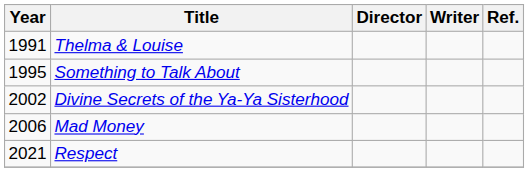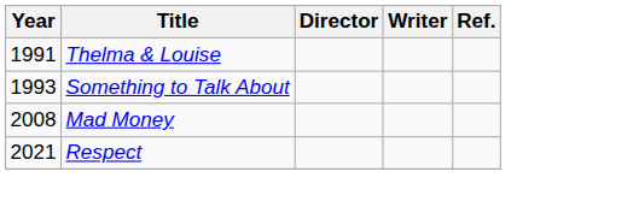 <table class="wikitable">
 <tr>
 <th>Year</th>
 <th>Title</th>
 <th>Director</th>
 <th>Writer</th>
 <th>Ref.</th>
 </tr>
 <tr>
 <td>1991</td>
 <td><em><a href='#'>Thelma & Louise</a></em></td>
 <td></td>
 <td></td>
 <td></td>
 </tr>
 <tr>
-<td>1995</td>
+<td>1993</td>
 <td><em><a href='#'>Something to Talk About</a></em></td>
 <td></td>
 <td></td>
 <td></td>
 </tr>
 <tr>
-<td>2002</td>
-<td><em><a href='#'>Divine Secrets of the Ya-Ya Sisterhood</a></em></td>
-<td></td>
-<td></td>
-<td></td>
-</tr>
-<tr>
-<td>2006</td>
+<td>2008</td>
 <td><em><a href='#'>Mad Money</a></em></td>
 <td></td>
 <td></td>
 <td></td>
 </tr>
 <tr>
 <td>2021</td>
 <td><em><a href='#'>Respect</a></em></td>
 <td></td>
 <td></td>
 <td></td>
 </tr>
 <tr>
 </tr>
 </table>
